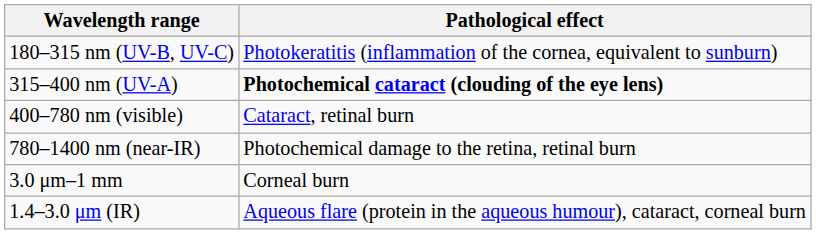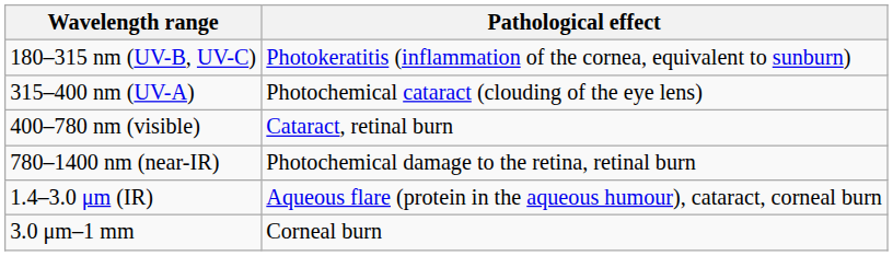 <table class="wikitable">
 <tr>
 <th>Wavelength range</th>
 <th>Pathological effect</th>
 </tr>
 <tr>
 <td>180–315 nm (<a href='#'>UV-B</a>, <a href='#'>UV-C</a>)</td>
 <td><a href='#'>Photokeratitis</a> (<a href='#'>inflammation</a> of the cornea, equivalent to <a href='#'>sunburn</a>)</td>
 </tr>
 <tr>
 <td>315–400 nm (<a href='#'>UV-A</a>)</td>
-<td><strong>Photochemical <a href='#'>cataract</a> (clouding of the eye lens)</strong></td>
+<td>Photochemical <a href='#'>cataract</a> (clouding of the eye lens)</td>
 </tr>
 <tr>
 <td>400–780 nm (visible)</td>
 <td><a href='#'>Cataract</a>, retinal burn</td>
 </tr>
 <tr>
 <td>780–1400 nm (near-IR)</td>
 <td>Photochemical damage to the retina, retinal burn</td>
 </tr>
 <tr>
+<td>1.4–3.0 <a href='#'>μm</a> (IR)</td>
+<td><a href='#'>Aqueous flare</a> (protein in the <a href='#'>aqueous humour</a>), cataract, corneal burn</td>
+</tr>
+<tr>
 <td>3.0 μm–1 mm</td>
 <td>Corneal burn</td>
 </tr>
-<tr>
-<td>1.4–3.0 <a href='#'>μm</a> (IR)</td>
-<td><a href='#'>Aqueous flare</a> (protein in the <a href='#'>aqueous humour</a>), cataract, corneal burn</td>
-</tr>
 </table>
